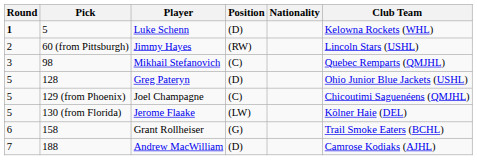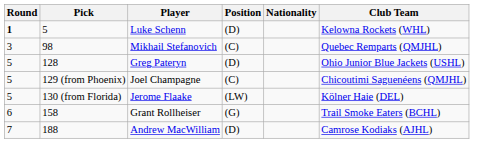 <table class="wikitable sortable">
 <tr>
 <th>Round</th>
 <th>Pick</th>
 <th>Player</th>
 <th>Position</th>
 <th>Nationality</th>
 <th>Club Team</th>
 </tr>
 <tr>
 <td><strong>1</strong></td>
 <td>5</td>
 <td><a href='#'>Luke Schenn</a></td>
 <td>(D)</td>
 <td></td>
 <td><a href='#'>Kelowna Rockets</a> (<a href='#'>WHL</a>)</td>
-</tr>
-<tr>
-<td>2</td>
-<td>60 (from Pittsburgh)</td>
-<td><a href='#'>Jimmy Hayes</a></td>
-<td>(RW)</td>
-<td></td>
-<td><a href='#'>Lincoln Stars</a> (<a href='#'>USHL</a>)</td>
 </tr>
 <tr>
 <td>3</td>
 <td>98</td>
 <td><a href='#'>Mikhail Stefanovich</a></td>
 <td>(C)</td>
 <td></td>
 <td><a href='#'>Quebec Remparts</a> (<a href='#'>QMJHL</a>)</td>
 </tr>
 <tr>
 <td>5</td>
 <td>128</td>
 <td><a href='#'>Greg Pateryn</a></td>
 <td>(D)</td>
 <td></td>
 <td><a href='#'>Ohio Junior Blue Jackets</a> (<a href='#'>USHL</a>)</td>
 </tr>
 <tr>
 <td>5</td>
 <td>129 (from Phoenix)</td>
 <td>Joel Champagne</td>
 <td>(C)</td>
 <td></td>
 <td><a href='#'>Chicoutimi Saguenéens</a> (<a href='#'>QMJHL</a>)</td>
 </tr>
 <tr>
 <td>5</td>
 <td>130 (from Florida)</td>
 <td><a href='#'>Jerome Flaake</a></td>
 <td>(LW)</td>
 <td></td>
 <td><a href='#'>Kölner Haie</a> (<a href='#'>DEL</a>)</td>
 </tr>
 <tr>
 <td>6</td>
 <td>158</td>
 <td>Grant Rollheiser</td>
 <td>(G)</td>
 <td></td>
 <td><a href='#'>Trail Smoke Eaters</a> (<a href='#'>BCHL</a>)</td>
 </tr>
 <tr>
 <td>7</td>
 <td>188</td>
 <td><a href='#'>Andrew MacWilliam</a></td>
 <td>(D)</td>
 <td></td>
 <td><a href='#'>Camrose Kodiaks</a> (<a href='#'>AJHL</a>)</td>
 </tr>
 </table>
